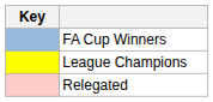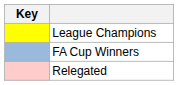 <table class="wikitable" style="font-size:95%; text-align:center">
 <tr>
 <th width=50>Key</th>
 <th width=150></th>
 </tr>
 <tr>
+<td style="background:#FFFF00;" width="20"></td>
+<td bgcolor="#ffffff" align=left>League Champions</td>
+</tr>
+<tr>
 <td style="background: #99BADD" width="20"></td>
 <td bgcolor="#ffffff" align=left>FA Cup Winners</td>
-</tr>
-<tr>
-<td style="background:#FFFF00;" width="20"></td>
-<td bgcolor="#ffffff" align=left>League Champions</td>
 </tr>
 <tr>
 <td style="background: #FFCCCC" width="20"></td>
 <td bgcolor="#ffffff" align=left>Relegated</td>
 </tr>
 </table>
